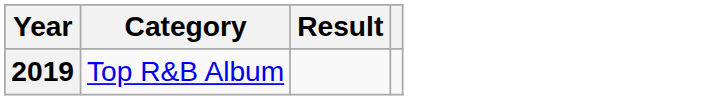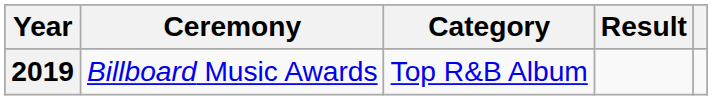 <table class="wikitable plainrowheaders" style="border:none; margin:0;">
 <tr>
 <th scope="col">Year</th>
+<th scope="col">Ceremony</th>
 <th scope="col">Category</th>
 <th scope="col">Result</th>
 <th scope="col" class="unsortable"></th>
 </tr>
 <tr>
 <th scope="row">2019</th>
+<td><a href='#'><em>Billboard</em> Music Awards</a></td>
 <td><a href='#'>Top R&B Album</a></td>
 <td></td>
 <td></td>
 </tr>
 </table>
